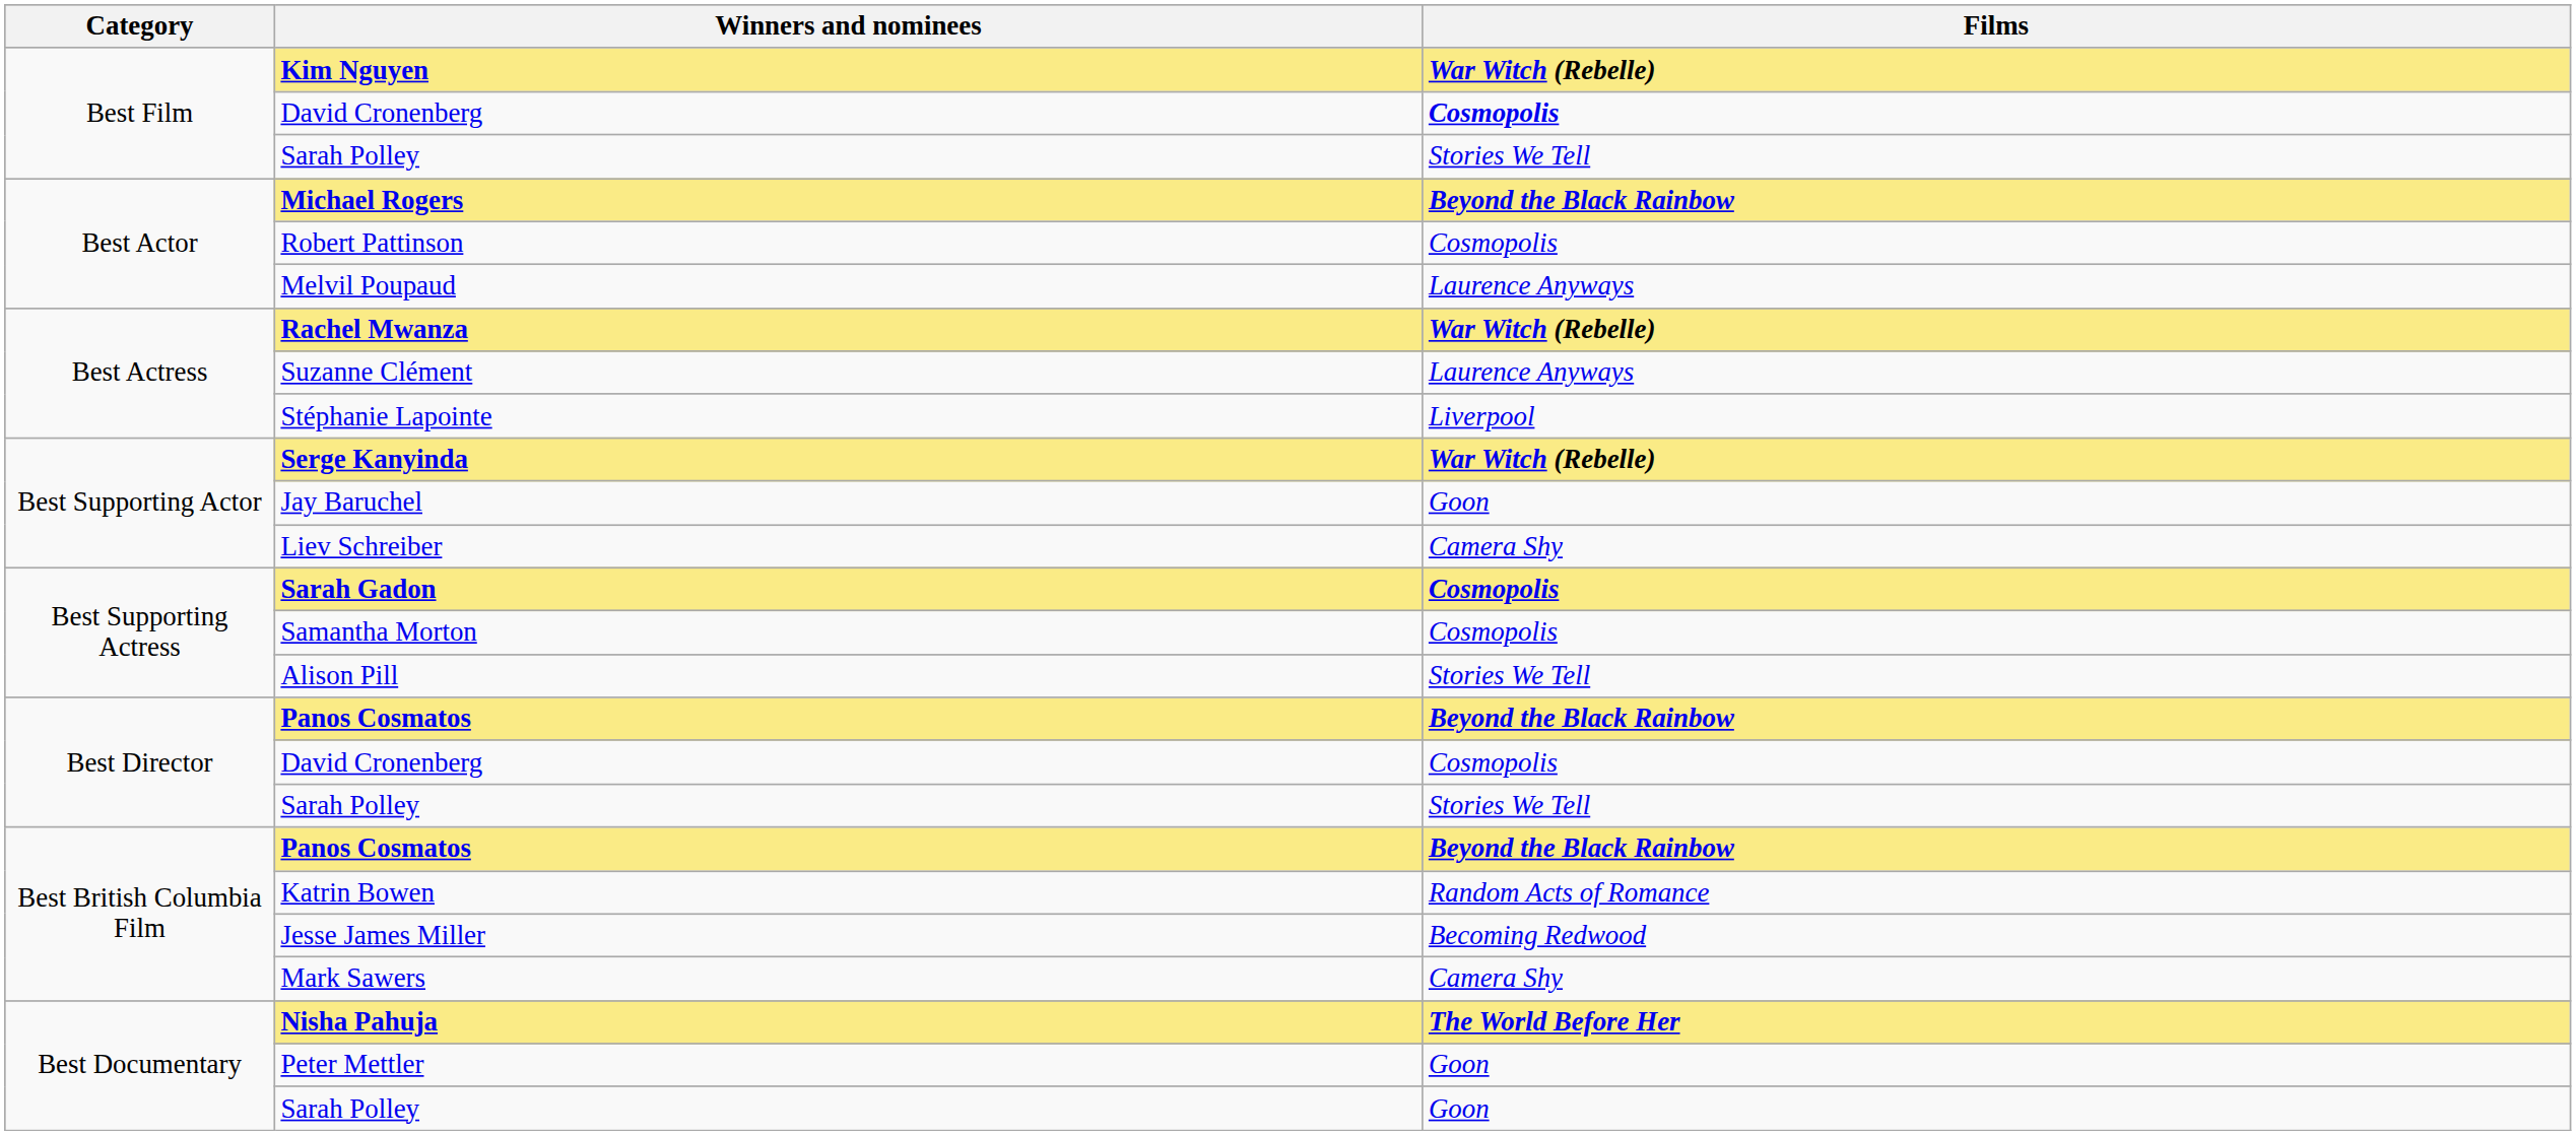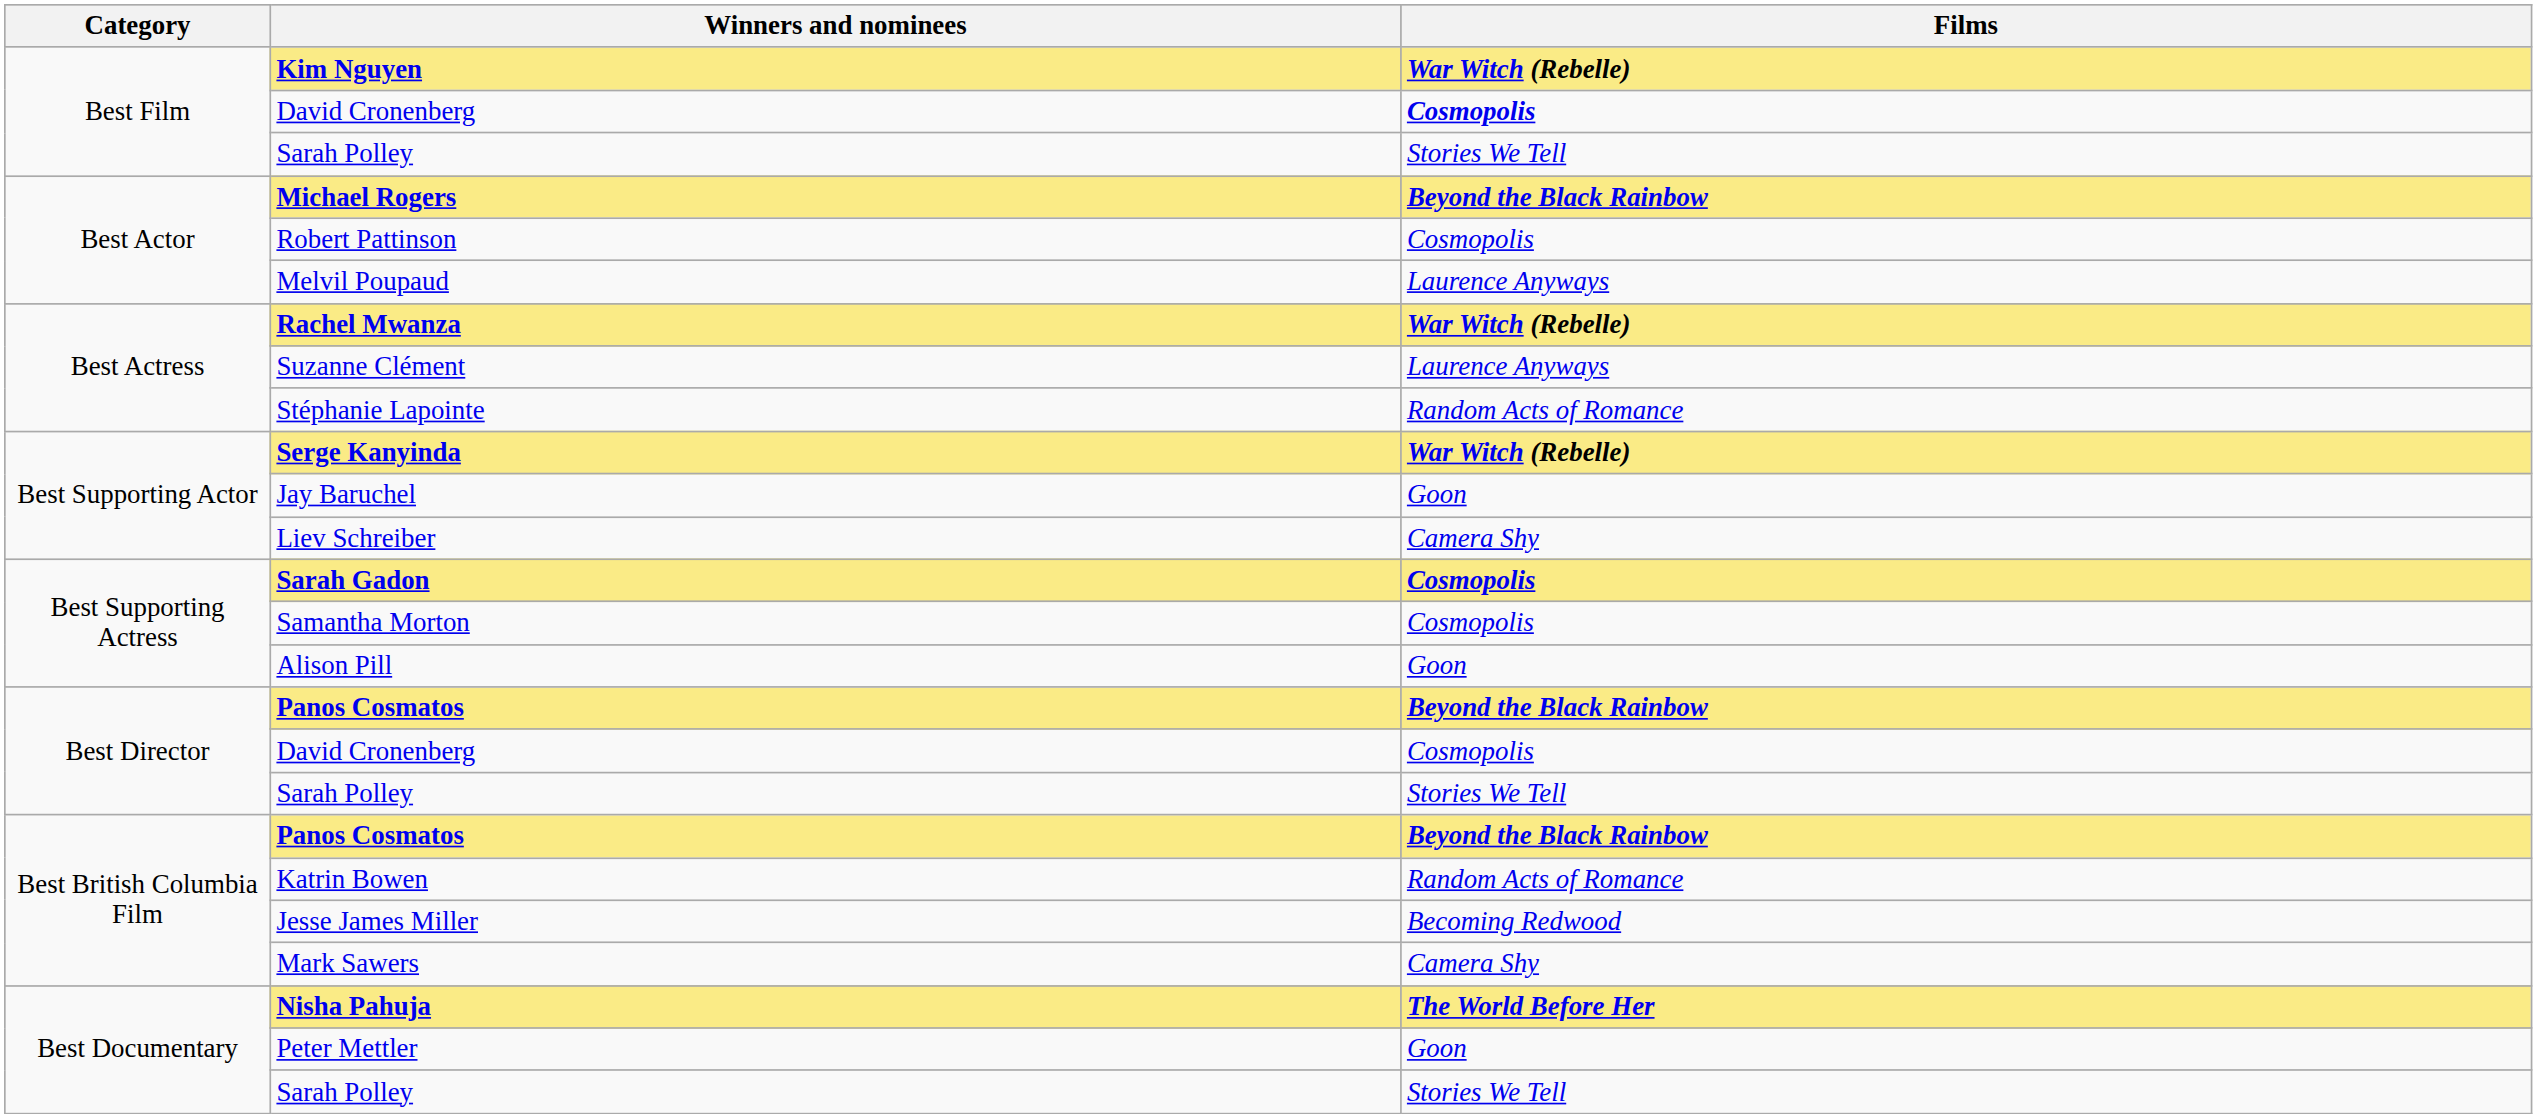 <table class="wikitable" width="95%" cellpadding="5">
 <tr>
 <th width="100"><strong>Category</strong></th>
 <th width="450"><strong>Winners and nominees</strong></th>
 <th width="450"><strong>Films</strong></th>
 </tr>
 <tr>
 <td rowspan="3" style="text-align:center;">Best Film</td>
 <td style="background:#FAEB86;"><strong><a href='#'>Kim Nguyen</a></strong></td>
 <td style="background:#FAEB86;"><strong><em><a href='#'>War Witch</a> (Rebelle)</em></strong></td>
 </tr>
 <tr>
 <td><a href='#'>David Cronenberg</a></td>
 <td><strong><em><a href='#'>Cosmopolis</a></em></strong></td>
 </tr>
 <tr>
 <td><a href='#'>Sarah Polley</a></td>
 <td><em><a href='#'>Stories We Tell</a></em></td>
 </tr>
 <tr>
 <td rowspan="3" style="text-align:center;">Best Actor</td>
 <td style="background:#FAEB86;"><strong><a href='#'>Michael Rogers</a></strong></td>
 <td style="background:#FAEB86;"><strong><em><a href='#'>Beyond the Black Rainbow</a></em></strong></td>
 </tr>
 <tr>
 <td><a href='#'>Robert Pattinson</a></td>
 <td><em><a href='#'>Cosmopolis</a></em></td>
 </tr>
 <tr>
 <td><a href='#'>Melvil Poupaud</a></td>
 <td><em><a href='#'>Laurence Anyways</a></em></td>
 </tr>
 <tr>
 <td rowspan="3" style="text-align:center;">Best Actress</td>
 <td style="background:#FAEB86;"><strong><a href='#'>Rachel Mwanza</a></strong></td>
 <td style="background:#FAEB86;"><strong><em><a href='#'>War Witch</a> (Rebelle)</em></strong></td>
 </tr>
 <tr>
 <td><a href='#'>Suzanne Clément</a></td>
 <td><em><a href='#'>Laurence Anyways</a></em></td>
 </tr>
 <tr>
 <td><a href='#'>Stéphanie Lapointe</a></td>
-<td><em><a href='#'>Liverpool</a></em></td>
+<td><em><a href='#'>Random Acts of Romance</a></em></td>
 </tr>
 <tr>
 <td rowspan="3" style="text-align:center;">Best Supporting Actor</td>
 <td style="background:#FAEB86;"><strong><a href='#'>Serge Kanyinda</a></strong></td>
 <td style="background:#FAEB86;"><strong><em><a href='#'>War Witch</a> (Rebelle)</em></strong></td>
 </tr>
 <tr>
 <td><a href='#'>Jay Baruchel</a></td>
 <td><em><a href='#'>Goon</a></em></td>
 </tr>
 <tr>
 <td><a href='#'>Liev Schreiber</a></td>
 <td><em><a href='#'>Camera Shy</a></em></td>
 </tr>
 <tr>
 <td rowspan="3" style="text-align:center;">Best Supporting Actress</td>
 <td style="background:#FAEB86;"><strong><a href='#'>Sarah Gadon</a></strong></td>
 <td style="background:#FAEB86;"><strong><em><a href='#'>Cosmopolis</a></em></strong></td>
 </tr>
 <tr>
 <td><a href='#'>Samantha Morton</a></td>
 <td><em><a href='#'>Cosmopolis</a></em></td>
 </tr>
 <tr>
 <td><a href='#'>Alison Pill</a></td>
-<td><em><a href='#'>Stories We Tell</a></em></td>
+<td><em><a href='#'>Goon</a></em></td>
 </tr>
 <tr>
 <td rowspan="3" style="text-align:center;">Best Director</td>
 <td style="background:#FAEB86;"><strong><a href='#'>Panos Cosmatos</a></strong></td>
 <td style="background:#FAEB86;"><strong><em><a href='#'>Beyond the Black Rainbow</a></em></strong></td>
 </tr>
 <tr>
 <td><a href='#'>David Cronenberg</a></td>
 <td><em><a href='#'>Cosmopolis</a></em></td>
 </tr>
 <tr>
 <td><a href='#'>Sarah Polley</a></td>
 <td><em><a href='#'>Stories We Tell</a></em></td>
 </tr>
 <tr>
 <td rowspan="4" style="text-align:center;">Best British Columbia Film</td>
 <td style="background:#FAEB86;"><strong><a href='#'>Panos Cosmatos</a></strong></td>
 <td style="background:#FAEB86;"><strong><em><a href='#'>Beyond the Black Rainbow</a></em></strong></td>
 </tr>
 <tr>
 <td><a href='#'>Katrin Bowen</a></td>
 <td><em><a href='#'>Random Acts of Romance</a></em></td>
 </tr>
 <tr>
 <td><a href='#'>Jesse James Miller</a></td>
 <td><em><a href='#'>Becoming Redwood</a></em></td>
 </tr>
 <tr>
 <td><a href='#'>Mark Sawers</a></td>
 <td><em><a href='#'>Camera Shy</a></em></td>
 </tr>
 <tr>
 <td rowspan="3" style="text-align:center;">Best Documentary</td>
 <td style="background:#FAEB86;"><strong><a href='#'>Nisha Pahuja</a></strong></td>
 <td style="background:#FAEB86;"><strong><em><a href='#'>The World Before Her</a></em></strong></td>
 </tr>
 <tr>
 <td><a href='#'>Peter Mettler</a></td>
 <td><em><a href='#'>Goon</a></em></td>
 </tr>
 <tr>
 <td><a href='#'>Sarah Polley</a></td>
-<td><em><a href='#'>Goon</a></em></td>
+<td><em><a href='#'>Stories We Tell</a></em></td>
 </tr>
 </table>
